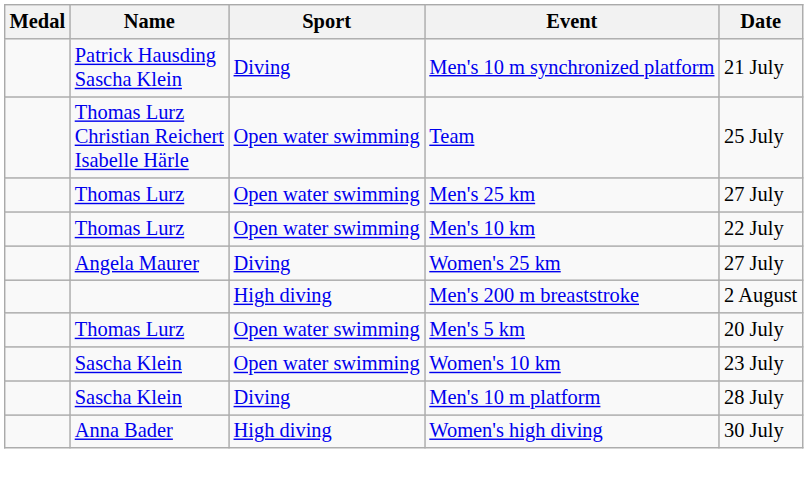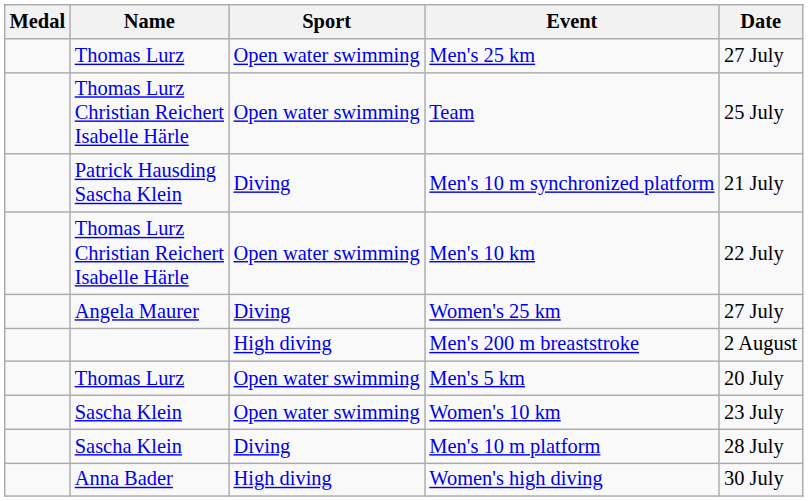 <table class="wikitable sortable" style="font-size:90%">
 <tr>
 <th>Medal</th>
 <th>Name</th>
 <th>Sport</th>
 <th>Event</th>
 <th>Date</th>
+</tr>
+<tr>
+<td></td>
+<td><a href='#'>Thomas Lurz</a></td>
+<td><a href='#'>Open water swimming</a></td>
+<td><a href='#'>Men's 25 km</a></td>
+<td>27 July</td>
+</tr>
+<tr>
+<td></td>
+<td><a href='#'>Thomas Lurz</a><br><a href='#'>Christian Reichert</a><br><a href='#'>Isabelle Härle</a></td>
+<td><a href='#'>Open water swimming</a></td>
+<td><a href='#'>Team</a></td>
+<td>25 July</td>
 </tr>
 <tr>
 <td></td>
 <td><a href='#'>Patrick Hausding</a><br><a href='#'>Sascha Klein</a></td>
 <td><a href='#'>Diving</a></td>
 <td><a href='#'>Men's 10 m synchronized platform</a></td>
 <td>21 July</td>
 </tr>
 <tr>
 <td></td>
 <td><a href='#'>Thomas Lurz</a><br><a href='#'>Christian Reichert</a><br><a href='#'>Isabelle Härle</a></td>
-<td><a href='#'>Open water swimming</a></td>
-<td><a href='#'>Team</a></td>
-<td>25 July</td>
-</tr>
-<tr>
-<td></td>
-<td><a href='#'>Thomas Lurz</a></td>
-<td><a href='#'>Open water swimming</a></td>
-<td><a href='#'>Men's 25 km</a></td>
-<td>27 July</td>
-</tr>
-<tr>
-<td></td>
-<td><a href='#'>Thomas Lurz</a></td>
 <td><a href='#'>Open water swimming</a></td>
 <td><a href='#'>Men's 10 km</a></td>
 <td>22 July</td>
 </tr>
 <tr>
 <td></td>
 <td><a href='#'>Angela Maurer</a></td>
 <td><a href='#'>Diving</a></td>
 <td><a href='#'>Women's 25 km</a></td>
 <td>27 July</td>
 </tr>
 <tr>
 <td></td>
 <td></td>
 <td><a href='#'>High diving</a></td>
 <td><a href='#'>Men's 200 m breaststroke</a></td>
 <td>2 August</td>
 </tr>
 <tr>
 <td></td>
 <td><a href='#'>Thomas Lurz</a></td>
 <td><a href='#'>Open water swimming</a></td>
 <td><a href='#'>Men's 5 km</a></td>
 <td>20 July</td>
 </tr>
 <tr>
 <td></td>
 <td><a href='#'>Sascha Klein</a></td>
 <td><a href='#'>Open water swimming</a></td>
 <td><a href='#'>Women's 10 km</a></td>
 <td>23 July</td>
 </tr>
 <tr>
 <td></td>
 <td><a href='#'>Sascha Klein</a></td>
 <td><a href='#'>Diving</a></td>
 <td><a href='#'>Men's 10 m platform</a></td>
 <td>28 July</td>
 </tr>
 <tr>
 <td></td>
 <td><a href='#'>Anna Bader</a></td>
 <td><a href='#'>High diving</a></td>
 <td><a href='#'>Women's high diving</a></td>
 <td>30 July</td>
 </tr>
 </table>
